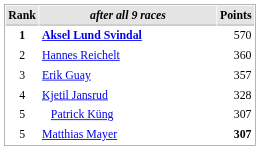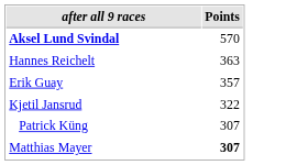 <table cellspacing="1" cellpadding="3" style="border:1px solid #aaa; font-size:86%;">
 <tr style="background:#e4e4e4;">
-<th style="border-bottom:1px solid #aaa; width:10px;">Rank</th>
 <th style="border-bottom:1px solid #aaa; width:200px;"><strong><em>after all 9 races</em></strong></th>
 <th style="border-bottom:1px solid #aaa; width:20px;">Points</th>
 </tr>
 <tr>
-<td style="text-align:center;"><strong>1</strong></td>
 <td> <strong><a href='#'>Aksel Lund Svindal</a></strong></td>
 <td align="right">570</td>
 </tr>
 <tr>
-<td style="text-align:center;">2</td>
 <td> <a href='#'>Hannes Reichelt</a></td>
-<td align="right">360</td>
+<td align="right">363</td>
 </tr>
 <tr>
-<td style="text-align:center;">3</td>
 <td> <a href='#'>Erik Guay</a></td>
 <td align="right">357</td>
 </tr>
 <tr>
-<td style="text-align:center;">4</td>
 <td> <a href='#'>Kjetil Jansrud</a></td>
-<td align="right">328</td>
+<td align="right">322</td>
 </tr>
 <tr>
-<td style="text-align:center;">5</td>
 <td>   <a href='#'>Patrick Küng</a></td>
 <td align="right">307</td>
 </tr>
 <tr>
-<td style="text-align:center;">5</td>
 <td> <a href='#'>Matthias Mayer</a></td>
 <td align="right"><strong>307</strong></td>
 </tr>
 </table>
